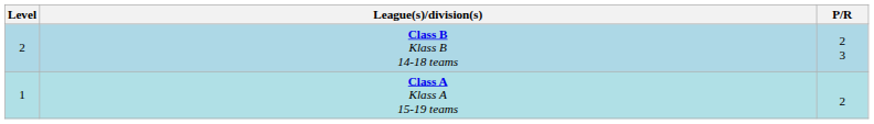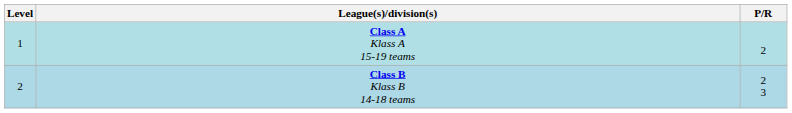 <table class="wikitable" style="text-align:center">
 <tr>
 <th style="width:4%">Level</th>
 <th style="width:90%">League(s)/division(s)</th>
 <th style="width:6%">P/R</th>
 </tr>
+<tr bgcolor=powderblue>
+<td>1</td>
+<td><strong><a href='#'>Class A</a></strong><br><em>Klass A</em><br><em>15-19 teams</em></td>
+<td><br> 2</td>
+</tr>
 <tr bgcolor=lightblue>
 <td>2</td>
 <td><strong><a href='#'>Class B</a></strong><br><em>Klass B</em><br><em>14-18 teams</em></td>
 <td> 2<br> 3</td>
 </tr>
-<tr bgcolor=powderblue>
-<td>1</td>
-<td><strong><a href='#'>Class A</a></strong><br><em>Klass A</em><br><em>15-19 teams</em></td>
-<td><br> 2</td>
-</tr>
 </table>
